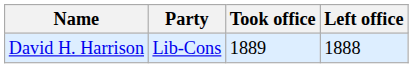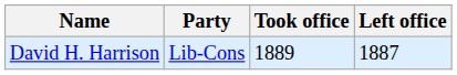 <table class="wikitable">
 <tr>
 <th>Name</th>
 <th>Party</th>
 <th>Took office</th>
 <th>Left office</th>
 </tr>
 <tr bgcolor=#DDEEFF>
 <td><a href='#'>David H. Harrison</a></td>
 <td><a href='#'>Lib-Cons</a></td>
 <td>1889</td>
-<td>1888</td>
+<td>1887</td>
 </tr>
 </table>
